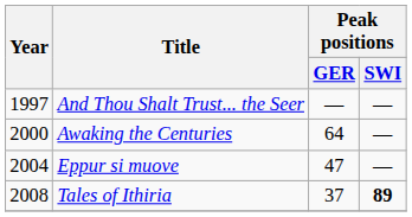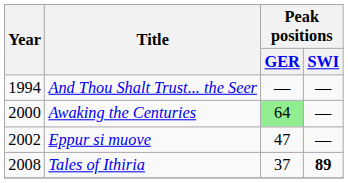 <table class="wikitable">
 <tr>
 <th rowspan="2">Year</th>
 <th rowspan="2">Title</th>
 <th colspan="3">Peak positions</th>
 </tr>
 <tr>
 <th width="30"><a href='#'>GER</a></th>
 <th width="30"><a href='#'>SWI</a></th>
 </tr>
 <tr>
-<td>1997</td>
+<td>1994</td>
 <td><em><a href='#'>And Thou Shalt Trust... the Seer</a></em></td>
 <td align="center" >—</td>
 <td align="center" >—</td>
 </tr>
 <tr>
 <td>2000</td>
 <td><em><a href='#'>Awaking the Centuries</a></em></td>
-<td align="center" >64</td>
+<td align="center"  style="background: lightgreen;">64</td>
 <td align="center" >—</td>
 </tr>
 <tr>
-<td>2004</td>
+<td>2002</td>
 <td><em><a href='#'>Eppur si muove</a></em></td>
 <td align="center" >47</td>
 <td align="center" >—</td>
 </tr>
 <tr>
 <td>2008</td>
 <td><em><a href='#'>Tales of Ithiria</a></em></td>
 <td align="center" >37</td>
 <td align="center" ><strong>89</strong></td>
 </tr>
 <tr>
 </tr>
 </table>
